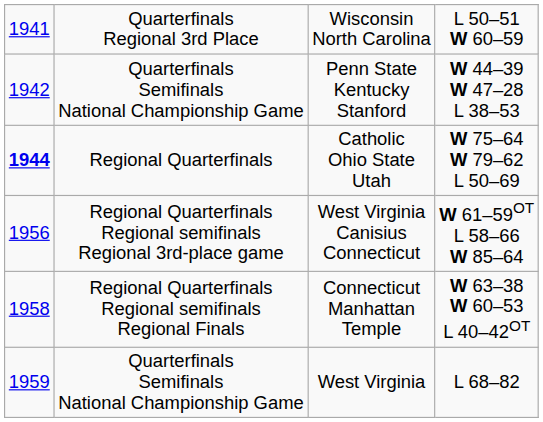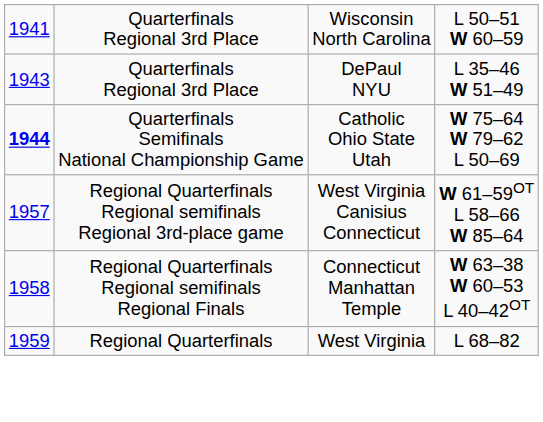 <table class="wikitable">
 <tr style="text-align:center;">
 <td><a href='#'>1941</a></td>
 <td>Quarterfinals<br>Regional 3rd Place</td>
 <td>Wisconsin<br>North Carolina</td>
 <td>L 50–51<br><strong>W</strong> 60–59</td>
 </tr>
 <tr style="text-align:center;">
-<td><a href='#'>1942</a></td>
-<td>Quarterfinals<br>Semifinals<br>National Championship Game</td>
-<td>Penn State<br>Kentucky<br>Stanford</td>
-<td><strong>W</strong> 44–39<br><strong>W</strong> 47–28<br>L 38–53</td>
+<td><a href='#'>1943</a></td>
+<td>Quarterfinals<br>Regional 3rd Place</td>
+<td>DePaul<br>NYU</td>
+<td>L 35–46<br><strong>W</strong> 51–49</td>
 </tr>
 <tr style="text-align:center;">
 <td><strong><a href='#'>1944</a></strong></td>
-<td>Regional Quarterfinals</td>
+<td>Quarterfinals<br>Semifinals<br>National Championship Game</td>
 <td>Catholic<br>Ohio State<br>Utah</td>
 <td><strong>W</strong> 75–64<br><strong>W</strong> 79–62<br>L 50–69</td>
 </tr>
 <tr style="text-align:center;">
-<td><a href='#'>1956</a></td>
+<td><a href='#'>1957</a></td>
 <td>Regional Quarterfinals<br>Regional semifinals<br>Regional 3rd-place game</td>
 <td>West Virginia<br>Canisius<br>Connecticut</td>
 <td><strong>W</strong> 61–59<sup>OT</sup><br>L 58–66<br><strong>W</strong> 85–64</td>
 </tr>
 <tr style="text-align:center;">
 <td><a href='#'>1958</a></td>
 <td>Regional Quarterfinals<br>Regional semifinals<br>Regional Finals</td>
 <td>Connecticut<br>Manhattan<br>Temple</td>
 <td><strong>W</strong> 63–38<br><strong>W</strong> 60–53<br>L 40–42<sup>OT</sup></td>
 </tr>
 <tr style="text-align:center;">
 <td><a href='#'>1959</a></td>
-<td>Quarterfinals<br>Semifinals<br>National Championship Game</td>
+<td>Regional Quarterfinals</td>
 <td>West Virginia</td>
 <td>L 68–82</td>
 </tr>
 </table>
